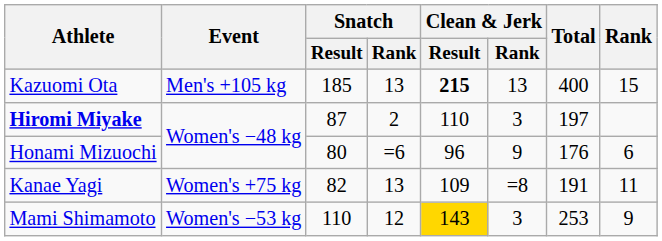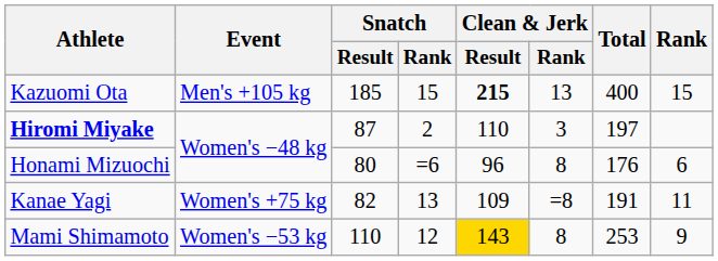 <table class="wikitable" style="font-size:90%">
 <tr>
 <th rowspan="2">Athlete</th>
 <th rowspan="2">Event</th>
 <th colspan="2">Snatch</th>
 <th colspan="2">Clean & Jerk</th>
 <th rowspan="2">Total</th>
 <th rowspan="2">Rank</th>
 </tr>
 <tr style="font-size:95%">
 <th>Result</th>
 <th>Rank</th>
 <th>Result</th>
 <th>Rank</th>
 </tr>
 <tr align=center>
 <td align=left><a href='#'>Kazuomi Ota</a></td>
 <td align=left><a href='#'>Men's +105 kg</a></td>
 <td>185</td>
-<td>13</td>
+<td>15</td>
 <td><strong>215</strong></td>
 <td>13</td>
 <td>400</td>
 <td>15</td>
 </tr>
 <tr align=center>
 <td align=left><strong><a href='#'>Hiromi Miyake</a></strong></td>
 <td align=left rowspan=2><a href='#'>Women's −48 kg</a></td>
 <td>87</td>
 <td>2</td>
 <td>110</td>
 <td>3</td>
 <td>197</td>
 <td></td>
 </tr>
 <tr align=center>
 <td align=left><a href='#'>Honami Mizuochi</a></td>
 <td>80</td>
 <td>=6</td>
 <td>96</td>
-<td>9</td>
+<td>8</td>
 <td>176</td>
 <td>6</td>
 </tr>
 <tr align=center>
 <td align=left><a href='#'>Kanae Yagi</a></td>
 <td align=left><a href='#'>Women's +75 kg</a></td>
 <td>82</td>
 <td>13</td>
 <td>109</td>
 <td>=8</td>
 <td>191</td>
 <td>11</td>
 </tr>
 <tr align=center>
 <td align=left><a href='#'>Mami Shimamoto</a></td>
 <td align=left><a href='#'>Women's −53 kg</a></td>
 <td>110</td>
 <td>12</td>
 <td style="background: gold;">143</td>
-<td>3</td>
+<td>8</td>
 <td>253</td>
 <td>9</td>
 </tr>
 </table>
